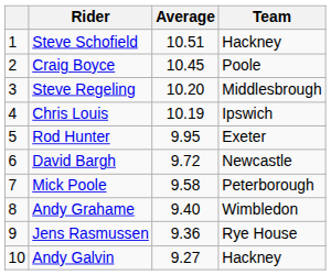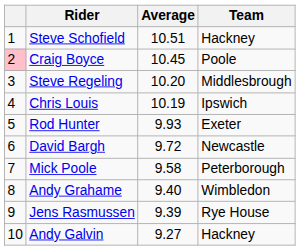 <table class="wikitable" align="left">
 <tr>
 <th></th>
 <th>Rider</th>
 <th>Average</th>
 <th>Team</th>
 </tr>
 <tr>
 <td>1</td>
 <td> <a href='#'>Steve Schofield</a></td>
 <td align=center>10.51</td>
 <td>Hackney</td>
 </tr>
 <tr>
-<td>2</td>
+<td style="background: pink;">2</td>
 <td> <a href='#'>Craig Boyce</a></td>
 <td align=center>10.45</td>
 <td>Poole</td>
 </tr>
 <tr>
 <td>3</td>
 <td> <a href='#'>Steve Regeling</a></td>
 <td align=center>10.20</td>
 <td>Middlesbrough</td>
 </tr>
 <tr>
 <td>4</td>
 <td> <a href='#'>Chris Louis</a></td>
 <td align=center>10.19</td>
 <td>Ipswich</td>
 </tr>
 <tr>
 <td>5</td>
 <td> <a href='#'>Rod Hunter</a></td>
-<td align=center>9.95</td>
+<td align=center>9.93</td>
 <td>Exeter</td>
 </tr>
 <tr>
 <td>6</td>
 <td> <a href='#'>David Bargh</a></td>
 <td align=center>9.72</td>
 <td>Newcastle</td>
 </tr>
 <tr>
 <td>7</td>
 <td> <a href='#'>Mick Poole</a></td>
 <td align=center>9.58</td>
 <td>Peterborough</td>
 </tr>
 <tr>
 <td>8</td>
 <td> <a href='#'>Andy Grahame</a></td>
 <td align=center>9.40</td>
 <td>Wimbledon</td>
 </tr>
 <tr>
 <td>9</td>
 <td> <a href='#'>Jens Rasmussen</a></td>
-<td align=center>9.36</td>
+<td align=center>9.39</td>
 <td>Rye House</td>
 </tr>
 <tr>
 <td>10</td>
 <td> <a href='#'>Andy Galvin</a></td>
 <td align=center>9.27</td>
 <td>Hackney</td>
 </tr>
 </table>
